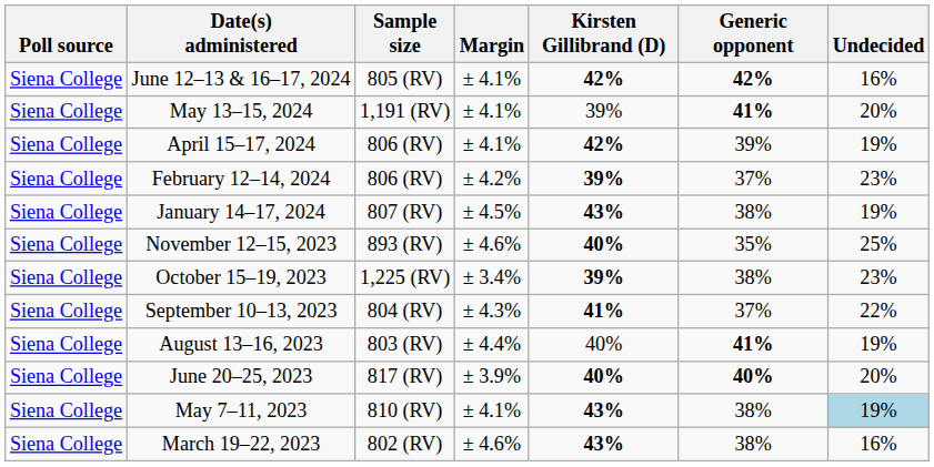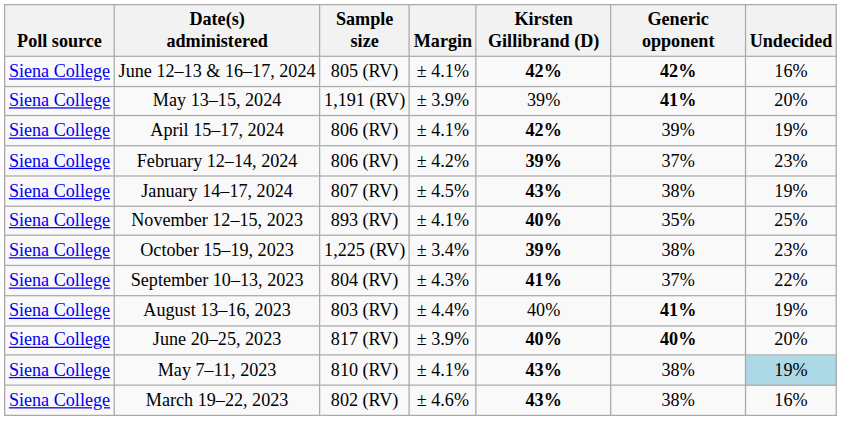 <table class="wikitable tpl-blanktable" style="font-size:90%;text-align:center;">
 <tr valign=bottom>
 <th>Poll source</th>
 <th>Date(s)<br>administered</th>
 <th>Sample<br>size</th>
 <th>Margin<br></th>
 <th style="width:100px;">Kirsten<br>Gillibrand (D)</th>
 <th style="width:100px;">Generic<br>opponent</th>
 <th>Undecided</th>
 </tr>
 <tr>
 <td><a href='#'>Siena College</a></td>
 <td>June 12–13 & 16–17, 2024</td>
 <td>805 (RV)</td>
 <td>± 4.1%</td>
 <td><strong>42%</strong></td>
 <td><strong>42%</strong></td>
 <td>16%</td>
 </tr>
 <tr>
 <td><a href='#'>Siena College</a></td>
 <td>May 13–15, 2024</td>
 <td>1,191 (RV)</td>
-<td>± 4.1%</td>
+<td>± 3.9%</td>
 <td>39%</td>
 <td><strong>41%</strong></td>
 <td>20%</td>
 </tr>
 <tr>
 <td><a href='#'>Siena College</a></td>
 <td>April 15–17, 2024</td>
 <td>806 (RV)</td>
 <td>± 4.1%</td>
 <td><strong>42%</strong></td>
 <td>39%</td>
 <td>19%</td>
 </tr>
 <tr>
 <td><a href='#'>Siena College</a></td>
 <td>February 12–14, 2024</td>
 <td>806 (RV)</td>
 <td>± 4.2%</td>
 <td><strong>39%</strong></td>
 <td>37%</td>
 <td>23%</td>
 </tr>
 <tr>
 <td><a href='#'>Siena College</a></td>
 <td>January 14–17, 2024</td>
 <td>807 (RV)</td>
 <td>± 4.5%</td>
 <td><strong>43%</strong></td>
 <td>38%</td>
 <td>19%</td>
 </tr>
 <tr>
 <td><a href='#'>Siena College</a></td>
 <td>November 12–15, 2023</td>
 <td>893 (RV)</td>
-<td>± 4.6%</td>
+<td>± 4.1%</td>
 <td><strong>40%</strong></td>
 <td>35%</td>
 <td>25%</td>
 </tr>
 <tr>
 <td><a href='#'>Siena College</a></td>
 <td>October 15–19, 2023</td>
 <td>1,225 (RV)</td>
 <td>± 3.4%</td>
 <td><strong>39%</strong></td>
 <td>38%</td>
 <td>23%</td>
 </tr>
 <tr>
 <td><a href='#'>Siena College</a></td>
 <td>September 10–13, 2023</td>
 <td>804 (RV)</td>
 <td>± 4.3%</td>
 <td><strong>41%</strong></td>
 <td>37%</td>
 <td>22%</td>
 </tr>
 <tr>
 <td><a href='#'>Siena College</a></td>
 <td>August 13–16, 2023</td>
 <td>803 (RV)</td>
 <td>± 4.4%</td>
 <td>40%</td>
 <td><strong>41%</strong></td>
 <td>19%</td>
 </tr>
 <tr>
 <td><a href='#'>Siena College</a></td>
 <td>June 20–25, 2023</td>
 <td>817 (RV)</td>
 <td>± 3.9%</td>
 <td><strong>40%</strong></td>
 <td><strong>40%</strong></td>
 <td>20%</td>
 </tr>
 <tr>
 <td><a href='#'>Siena College</a></td>
 <td>May 7–11, 2023</td>
 <td>810 (RV)</td>
 <td>± 4.1%</td>
 <td><strong>43%</strong></td>
 <td>38%</td>
 <td style="background: lightblue;">19%</td>
 </tr>
 <tr>
 <td><a href='#'>Siena College</a></td>
 <td>March 19–22, 2023</td>
 <td>802 (RV)</td>
 <td>± 4.6%</td>
 <td><strong>43%</strong></td>
 <td>38%</td>
 <td>16%</td>
 </tr>
 </table>
